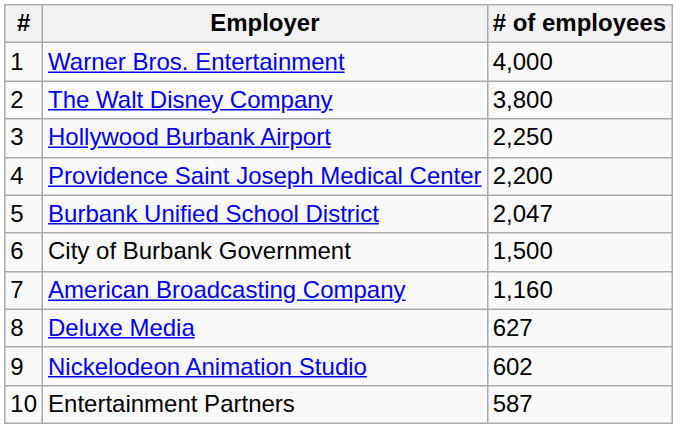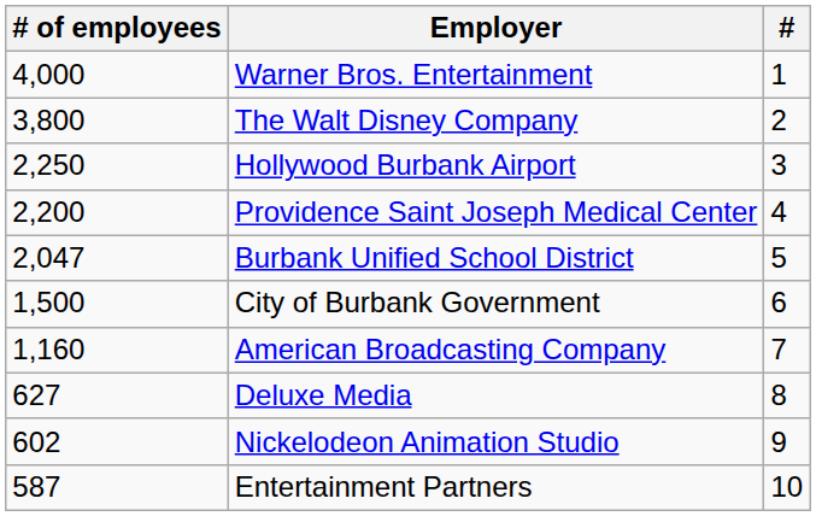 <table class="wikitable sortable">
 <tr>
+<th># of employees</th>
+<th>Employer</th>
 <th>#</th>
-<th>Employer</th>
-<th># of employees</th>
 </tr>
 <tr>
+<td>4,000</td>
+<td><a href='#'>Warner Bros. Entertainment</a></td>
 <td>1</td>
-<td><a href='#'>Warner Bros. Entertainment</a></td>
-<td>4,000</td>
 </tr>
 <tr>
+<td>3,800</td>
+<td><a href='#'>The Walt Disney Company</a></td>
 <td>2</td>
-<td><a href='#'>The Walt Disney Company</a></td>
-<td>3,800</td>
 </tr>
 <tr>
+<td>2,250</td>
+<td><a href='#'>Hollywood Burbank Airport</a></td>
 <td>3</td>
-<td><a href='#'>Hollywood Burbank Airport</a></td>
-<td>2,250</td>
 </tr>
 <tr>
+<td>2,200</td>
+<td><a href='#'>Providence Saint Joseph Medical Center</a></td>
 <td>4</td>
-<td><a href='#'>Providence Saint Joseph Medical Center</a></td>
-<td>2,200</td>
 </tr>
 <tr>
+<td>2,047</td>
+<td><a href='#'>Burbank Unified School District</a></td>
 <td>5</td>
-<td><a href='#'>Burbank Unified School District</a></td>
-<td>2,047</td>
 </tr>
 <tr>
+<td>1,500</td>
+<td>City of Burbank Government</td>
 <td>6</td>
-<td>City of Burbank Government</td>
-<td>1,500</td>
 </tr>
 <tr>
+<td>1,160</td>
+<td><a href='#'>American Broadcasting Company</a></td>
 <td>7</td>
-<td><a href='#'>American Broadcasting Company</a></td>
-<td>1,160</td>
 </tr>
 <tr>
+<td>627</td>
+<td><a href='#'>Deluxe Media</a></td>
 <td>8</td>
-<td><a href='#'>Deluxe Media</a></td>
-<td>627</td>
 </tr>
 <tr>
+<td>602</td>
+<td><a href='#'>Nickelodeon Animation Studio</a></td>
 <td>9</td>
-<td><a href='#'>Nickelodeon Animation Studio</a></td>
-<td>602</td>
 </tr>
 <tr>
+<td>587</td>
+<td>Entertainment Partners</td>
 <td>10</td>
-<td>Entertainment Partners</td>
-<td>587</td>
 </tr>
 </table>
